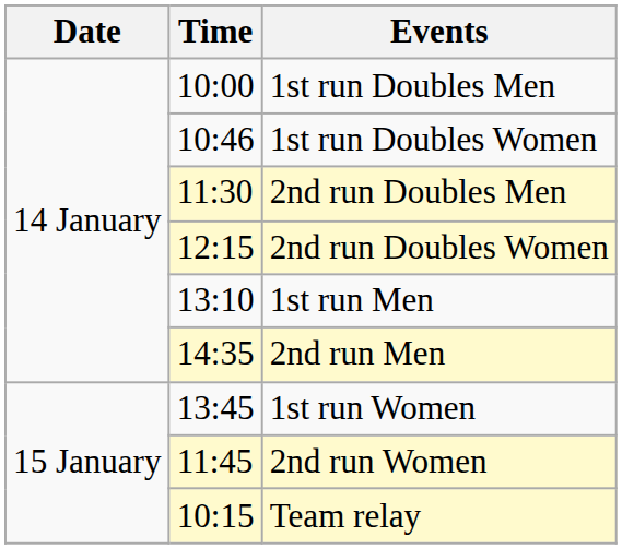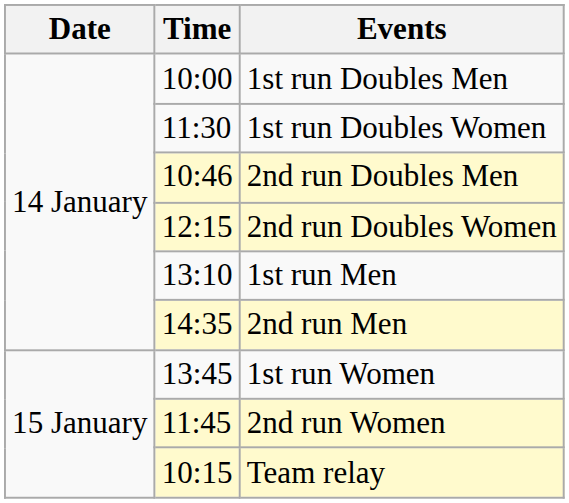 <table class="wikitable">
 <tr>
 <th>Date</th>
 <th>Time</th>
 <th>Events</th>
 </tr>
 <tr>
 <td rowspan=6>14 January</td>
 <td>10:00</td>
 <td>1st run Doubles Men</td>
 </tr>
 <tr>
-<td>10:46</td>
+<td>11:30</td>
 <td>1st run Doubles Women</td>
 </tr>
 <tr bgcolor=lemonchiffon>
-<td>11:30</td>
+<td>10:46</td>
 <td>2nd run Doubles Men</td>
 </tr>
 <tr bgcolor=lemonchiffon>
 <td>12:15</td>
 <td>2nd run Doubles Women</td>
 </tr>
 <tr>
 <td>13:10</td>
 <td>1st run Men</td>
 </tr>
 <tr bgcolor="lemonchiffon">
 <td>14:35</td>
 <td>2nd run Men</td>
 </tr>
 <tr>
 <td rowspan=3>15 January</td>
 <td>13:45</td>
 <td>1st run Women</td>
 </tr>
 <tr bgcolor="lemonchiffon">
 <td>11:45</td>
 <td>2nd run Women</td>
 </tr>
 <tr bgcolor="lemonchiffon">
 <td>10:15</td>
 <td>Team relay</td>
 </tr>
 </table>
